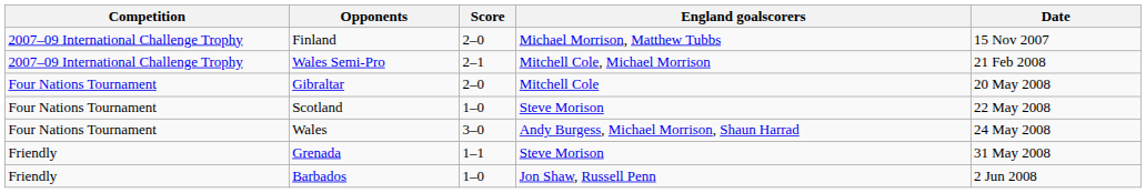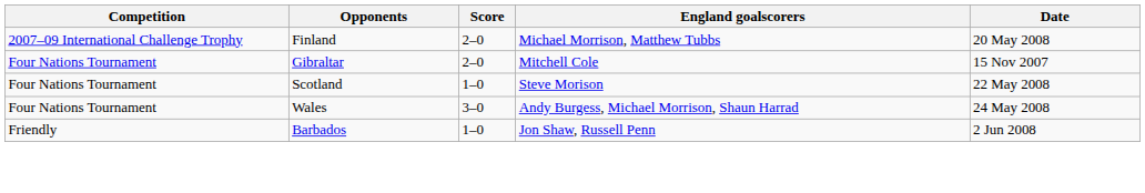 <table class="wikitable" style="width:100%;">
 <tr>
 <th width=25%>Competition</th>
 <th width=15%>Opponents</th>
 <th width=5%>Score</th>
 <th width=40%>England goalscorers</th>
 <th width=15%>Date</th>
 </tr>
 <tr>
 <td><a href='#'>2007–09 International Challenge Trophy</a></td>
 <td>Finland</td>
 <td>2–0</td>
 <td><a href='#'>Michael Morrison</a>, <a href='#'>Matthew Tubbs</a></td>
-<td>15 Nov 2007</td>
-</tr>
-<tr>
-<td><a href='#'>2007–09 International Challenge Trophy</a></td>
-<td><a href='#'>Wales Semi-Pro</a></td>
-<td>2–1</td>
-<td><a href='#'>Mitchell Cole</a>, <a href='#'>Michael Morrison</a></td>
-<td>21 Feb 2008</td>
+<td>20 May 2008</td>
 </tr>
 <tr>
 <td><a href='#'>Four Nations Tournament</a></td>
 <td><a href='#'>Gibraltar</a></td>
 <td>2–0</td>
 <td><a href='#'>Mitchell Cole</a></td>
-<td>20 May 2008</td>
+<td>15 Nov 2007</td>
 </tr>
 <tr>
 <td>Four Nations Tournament</td>
 <td>Scotland</td>
 <td>1–0</td>
 <td><a href='#'>Steve Morison</a></td>
 <td>22 May 2008</td>
 </tr>
 <tr>
 <td>Four Nations Tournament</td>
 <td>Wales</td>
 <td>3–0</td>
 <td><a href='#'>Andy Burgess</a>, <a href='#'>Michael Morrison</a>, <a href='#'>Shaun Harrad</a></td>
 <td>24 May 2008</td>
 </tr>
 <tr>
 <td>Friendly</td>
-<td><a href='#'>Grenada</a></td>
-<td>1–1</td>
-<td><a href='#'>Steve Morison</a></td>
-<td>31 May 2008</td>
-</tr>
-<tr>
-<td>Friendly</td>
 <td><a href='#'>Barbados</a></td>
 <td>1–0</td>
 <td><a href='#'>Jon Shaw</a>, <a href='#'>Russell Penn</a></td>
 <td>2 Jun 2008</td>
 </tr>
 </table>
